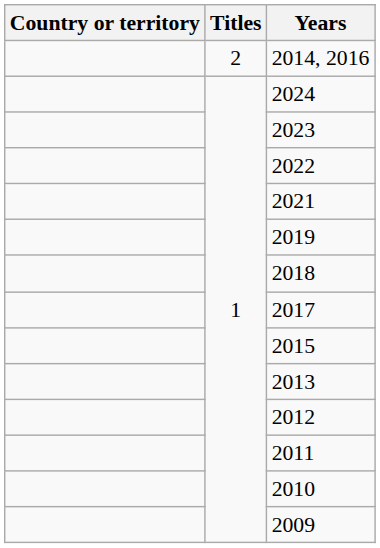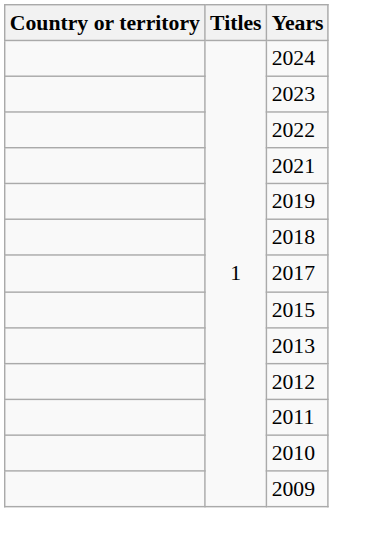 <table class="wikitable sortable" style="font-size: 95%">
 <tr>
 <th scope="col">Country or territory</th>
 <th scope="col">Titles</th>
 <th scope="col">Years</th>
-</tr>
-<tr>
-<td></td>
-<td rowspan=1 style="text-align:center;">2</td>
-<td>2014, 2016</td>
 </tr>
 <tr>
 <td></td>
 <td rowspan="13"style="text-align:center;">1</td>
 <td>2024</td>
 </tr>
 <tr>
 <td></td>
 <td>2023</td>
 </tr>
 <tr>
 <td></td>
 <td>2022</td>
 </tr>
 <tr>
 <td></td>
 <td>2021</td>
 </tr>
 <tr>
 <td></td>
 <td>2019</td>
 </tr>
 <tr>
 <td></td>
 <td>2018</td>
 </tr>
 <tr>
 <td></td>
 <td>2017</td>
 </tr>
 <tr>
 <td></td>
 <td>2015</td>
 </tr>
 <tr>
 <td></td>
 <td>2013</td>
 </tr>
 <tr>
 <td></td>
 <td>2012</td>
 </tr>
 <tr>
 <td></td>
 <td>2011</td>
 </tr>
 <tr>
 <td></td>
 <td>2010</td>
 </tr>
 <tr>
 <td></td>
 <td>2009</td>
 </tr>
 </table>
